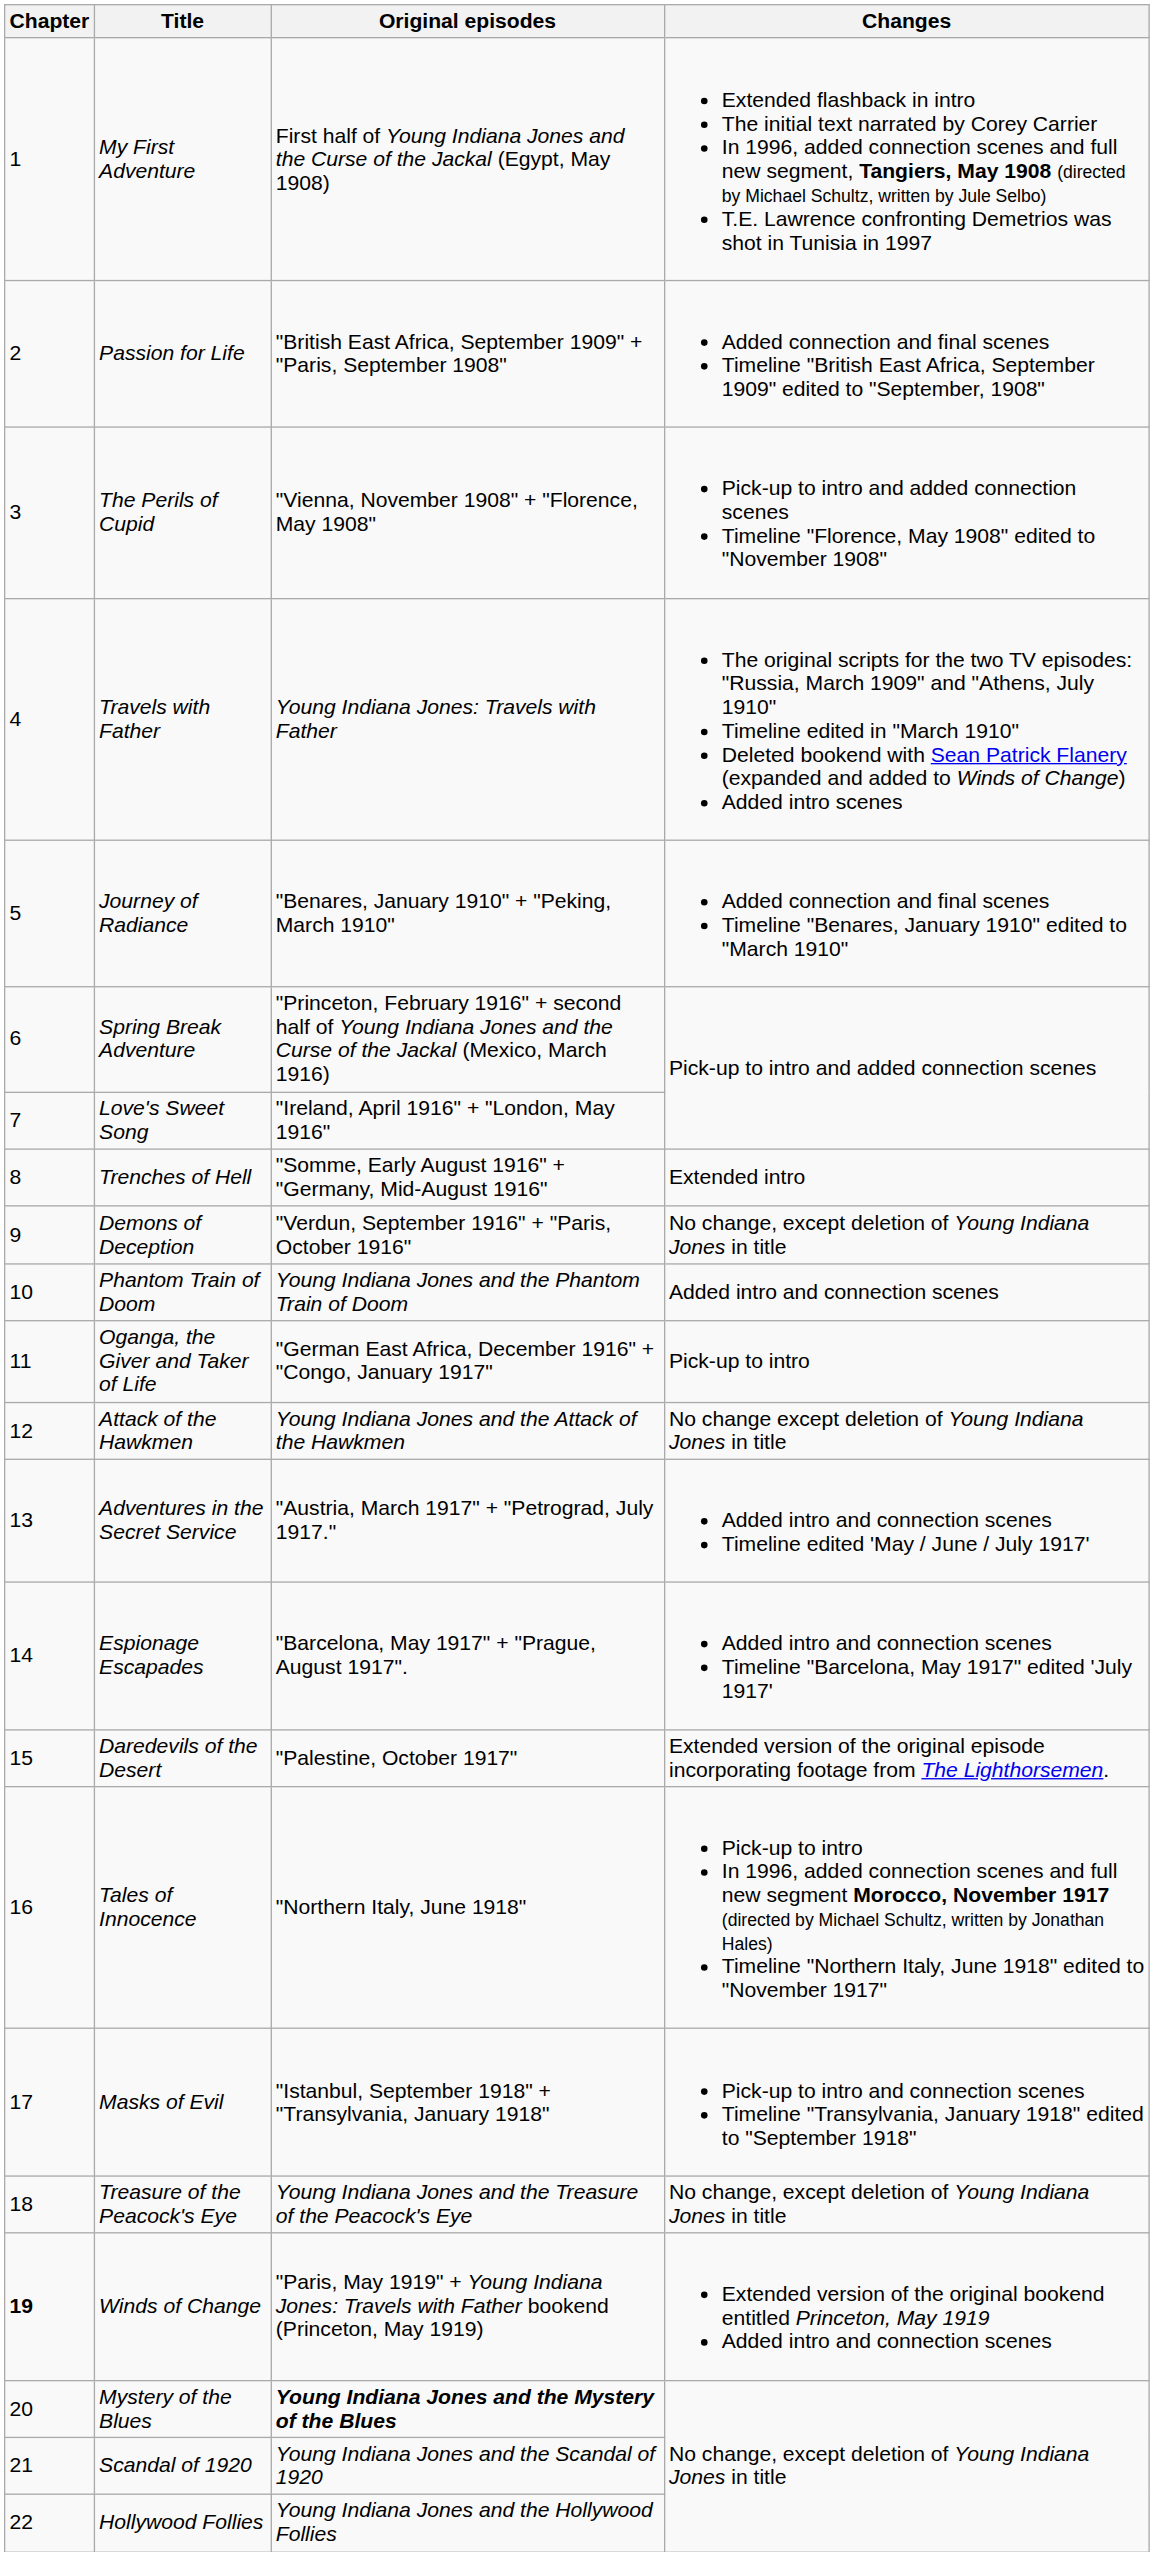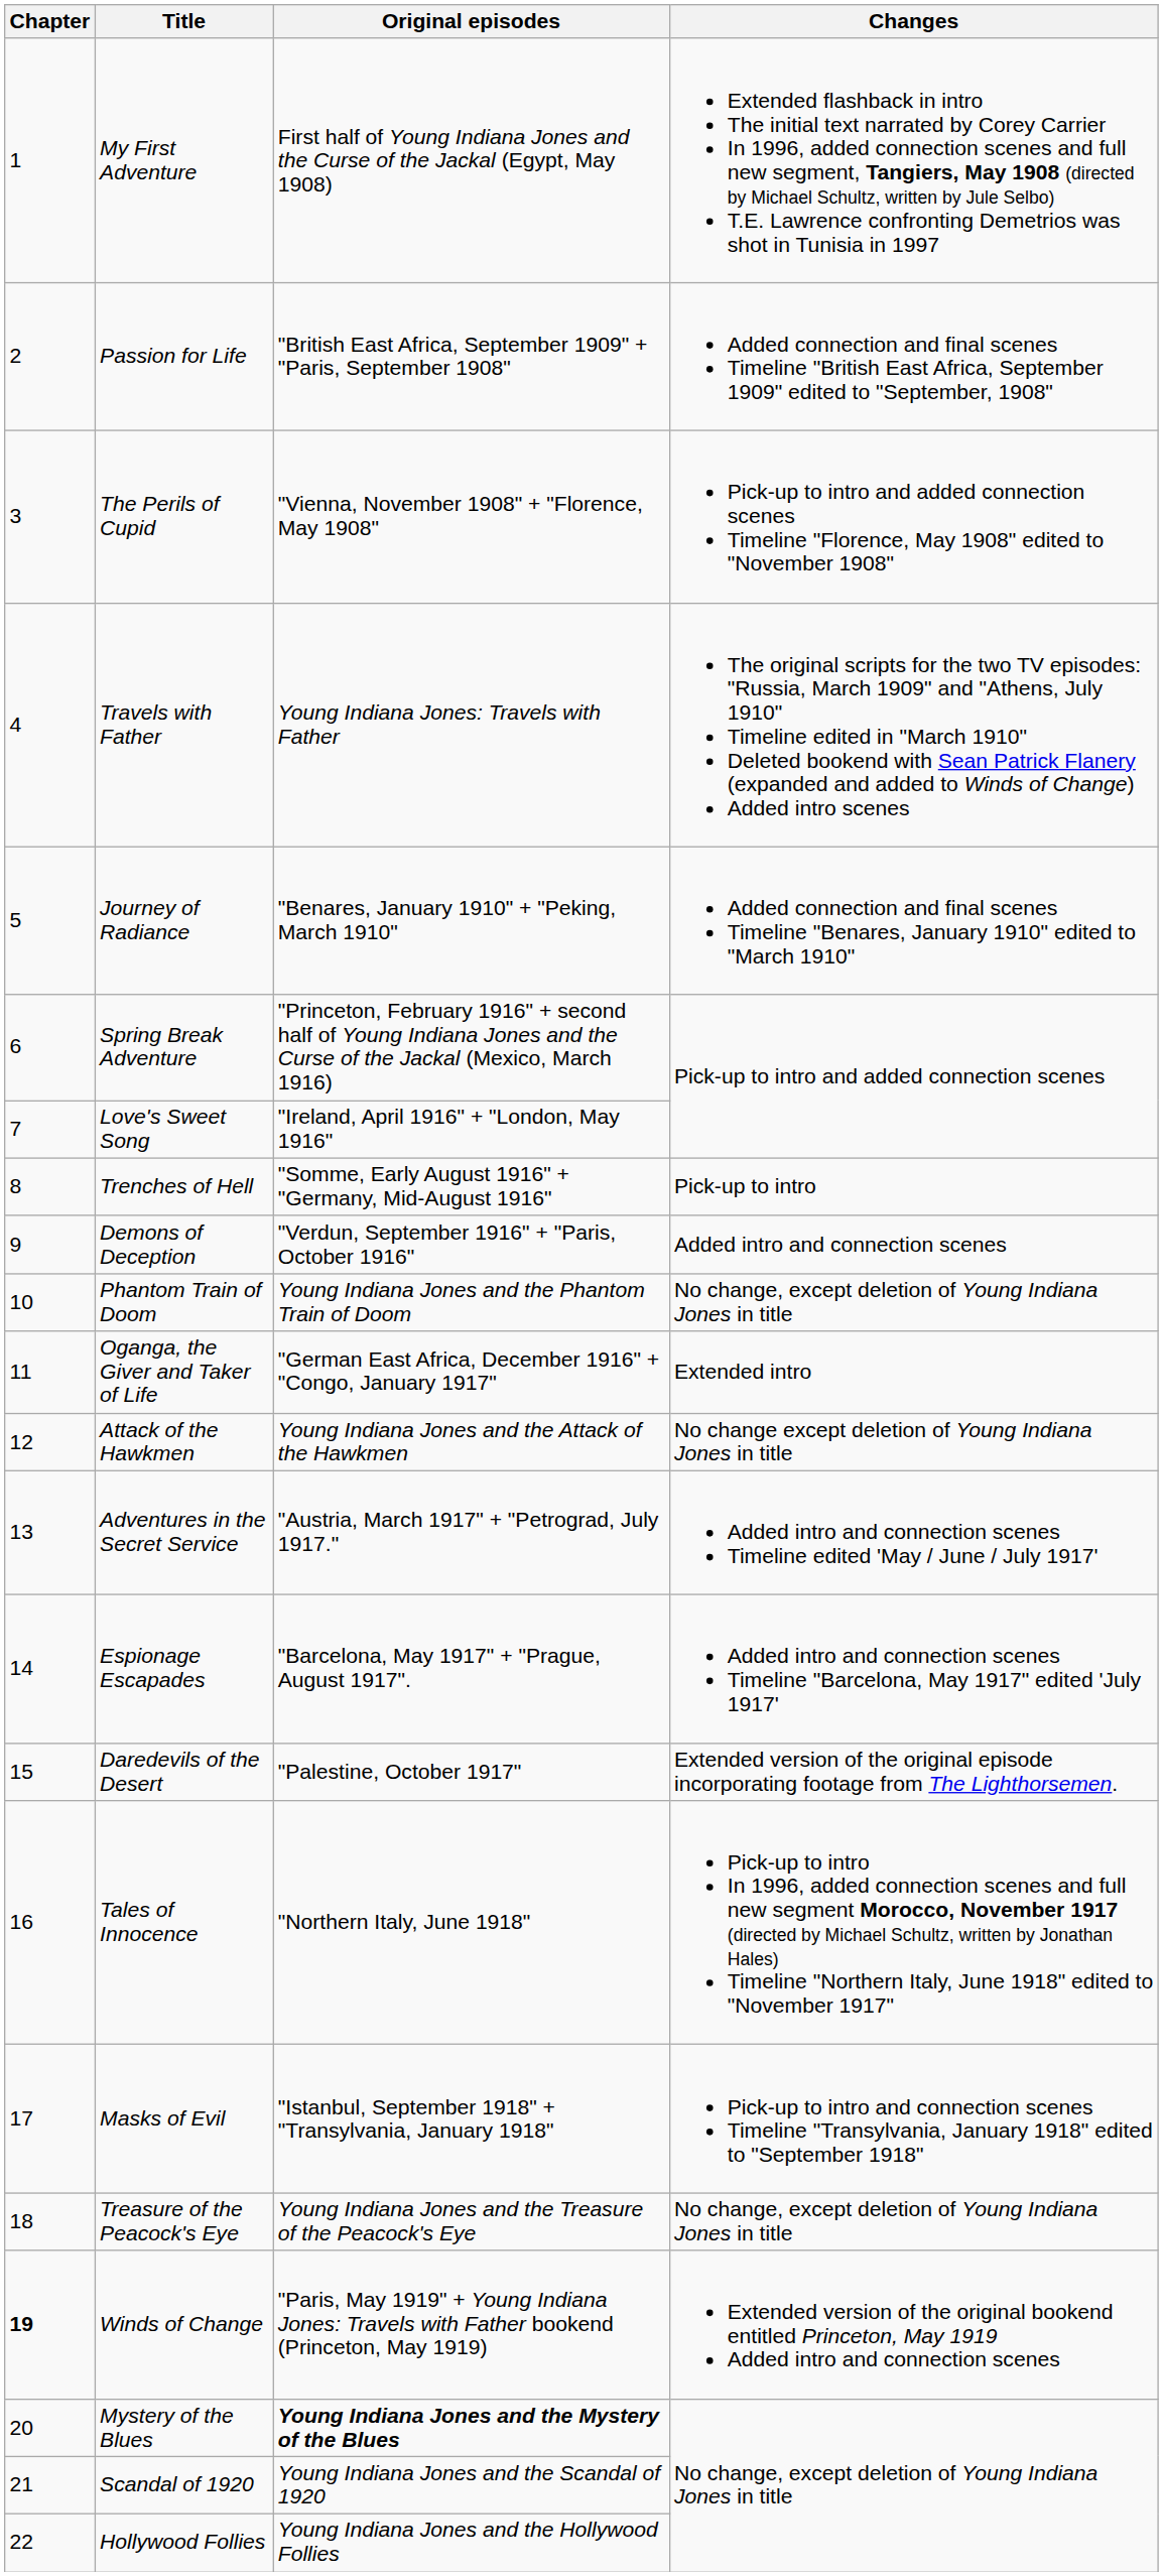 <table class="wikitable">
 <tr>
 <th>Chapter</th>
 <th>Title</th>
 <th>Original episodes</th>
 <th>Changes</th>
 </tr>
 <tr>
 <td>1</td>
 <td><em>My First Adventure</em></td>
 <td>First half of <em>Young Indiana Jones and the Curse of the Jackal</em> (Egypt, May 1908)</td>
 <td><br><ul><li>Extended flashback in intro</li><li>The initial text narrated by Corey Carrier</li><li>In 1996, added connection scenes and full new segment, <strong>Tangiers, May 1908</strong> <small>(directed by Michael Schultz, written by Jule Selbo)</small></li><li>T.E. Lawrence confronting Demetrios was shot in Tunisia in 1997</li></ul></td>
 </tr>
 <tr>
 <td>2</td>
 <td><em>Passion for Life</em></td>
 <td>"British East Africa, September 1909" + "Paris, September 1908"</td>
 <td><br><ul><li>Added connection and final scenes</li><li>Timeline "British East Africa, September 1909" edited to "September, 1908"</li></ul></td>
 </tr>
 <tr>
 <td>3</td>
 <td><em>The Perils of Cupid</em></td>
 <td>"Vienna, November 1908" + "Florence, May 1908"</td>
 <td><br><ul><li>Рick-up to intro and added connection scenes</li><li>Timeline "Florence, May 1908" edited to "November 1908"</li></ul></td>
 </tr>
 <tr>
 <td>4</td>
 <td><em>Travels with Father</em></td>
 <td><em>Young Indiana Jones: Travels with Father</em></td>
 <td><br><ul><li>The original scripts for the two TV episodes: "Russia, March 1909" and "Athens, July 1910"</li><li>Timeline edited in "March 1910"</li><li>Deleted bookend with <a href='#'>Sean Patrick Flanery</a> (expanded and added to <em>Winds of Change</em>)</li><li>Added intro scenes</li></ul></td>
 </tr>
 <tr>
 <td>5</td>
 <td><em>Journey of Radiance</em></td>
 <td>"Benares, January 1910" + "Peking, March 1910"</td>
 <td><br><ul><li>Added connection and final scenes</li><li>Timeline "Benares, January 1910" edited to "March 1910"</li></ul></td>
 </tr>
 <tr>
 <td>6</td>
 <td><em>Spring Break Adventure</em></td>
 <td>"Princeton, February 1916" + second half of <em>Young Indiana Jones and the Curse of the Jackal</em> (Mexico, March 1916)</td>
 <td rowspan="2">Рick-up to intro and added connection scenes</td>
 </tr>
 <tr>
 <td>7</td>
 <td><em>Love's Sweet Song</em></td>
 <td>"Ireland, April 1916" + "London, May 1916"</td>
 </tr>
 <tr>
 <td>8</td>
 <td><em>Trenches of Hell</em></td>
 <td>"Somme, Early August 1916" + "Germany, Mid-August 1916"</td>
-<td>Extended intro</td>
+<td>Рick-up to intro</td>
 </tr>
 <tr>
 <td>9</td>
 <td><em>Demons of Deception</em></td>
 <td>"Verdun, September 1916" + "Paris, October 1916"</td>
-<td>No change, except deletion of <em>Young Indiana Jones</em> in title</td>
+<td>Added intro and connection scenes</td>
 </tr>
 <tr>
 <td>10</td>
 <td><em>Phantom Train of Doom</em></td>
 <td><em>Young Indiana Jones and the Phantom Train of Doom</em></td>
-<td>Added intro and connection scenes</td>
+<td>No change, except deletion of <em>Young Indiana Jones</em> in title</td>
 </tr>
 <tr>
 <td>11</td>
 <td><em>Oganga, the Giver and Taker of Life</em></td>
 <td>"German East Africa, December 1916" + "Congo, January 1917"</td>
-<td>Рick-up to intro</td>
+<td>Extended intro</td>
 </tr>
 <tr>
 <td>12</td>
 <td><em>Attack of the Hawkmen</em></td>
 <td><em>Young Indiana Jones and the Attack of the Hawkmen</em></td>
 <td>No change except deletion of <em>Young Indiana Jones</em> in title</td>
 </tr>
 <tr>
 <td>13</td>
 <td><em>Adventures in the Secret Service</em></td>
 <td>"Austria, March 1917" + "Petrograd, July 1917."</td>
 <td><br><ul><li>Added intro and connection scenes</li><li>Timeline edited 'May / June / July 1917'</li></ul></td>
 </tr>
 <tr>
 <td>14</td>
 <td><em>Espionage Escapades</em></td>
 <td>"Barcelona, May 1917" + "Prague, August 1917".</td>
 <td><br><ul><li>Added intro and connection scenes</li><li>Timeline  "Barcelona, May 1917" edited 'July 1917'</li></ul></td>
 </tr>
 <tr>
 <td>15</td>
 <td><em>Daredevils of the Desert</em></td>
 <td>"Palestine, October 1917"</td>
 <td>Extended version of the original episode incorporating footage from <em><a href='#'>The Lighthorsemen</a></em>.</td>
 </tr>
 <tr>
 <td>16</td>
 <td><em>Tales of Innocence</em></td>
 <td>"Northern Italy, June 1918"</td>
 <td><br><ul><li>Рick-up to intro</li><li>In 1996, added connection scenes and full new segment <strong>Morocco, November 1917</strong> <small>(directed by Michael Schultz, written by Jonathan Hales)</small></li><li>Timeline "Northern Italy, June 1918" edited to "November 1917"</li></ul></td>
 </tr>
 <tr>
 <td>17</td>
 <td><em>Masks of Evil</em></td>
 <td>"Istanbul, September 1918" + "Transylvania, January 1918"</td>
 <td><br><ul><li>Рick-up to intro and connection scenes</li><li>Timeline "Transylvania, January 1918" edited to "September 1918"</li></ul></td>
 </tr>
 <tr>
 <td>18</td>
 <td><em>Treasure of the Peacock's Eye</em></td>
 <td><em>Young Indiana Jones and the Treasure of the Peacock's Eye</em></td>
 <td>No change, except deletion of <em>Young Indiana Jones</em> in title</td>
 </tr>
 <tr>
 <td><strong>19</strong></td>
 <td><em>Winds of Change</em></td>
 <td>"Paris, May 1919" + <em>Young Indiana Jones: Travels with Father</em> bookend (Princeton, May 1919)</td>
 <td><br><ul><li>Extended version of the original bookend entitled <em>Princeton, May 1919</em></li><li>Added intro and connection scenes</li></ul></td>
 </tr>
 <tr>
 <td>20</td>
 <td><em>Mystery of the Blues</em></td>
 <td><strong><em>Young Indiana Jones and the Mystery of the Blues</em></strong></td>
 <td rowspan="3">No change, except deletion of <em>Young Indiana Jones</em> in title</td>
 </tr>
 <tr>
 <td>21</td>
 <td><em>Scandal of 1920</em></td>
 <td><em>Young Indiana Jones and the Scandal of 1920</em></td>
 </tr>
 <tr>
 <td>22</td>
 <td><em>Hollywood Follies</em></td>
 <td><em>Young Indiana Jones and the Hollywood Follies</em></td>
 </tr>
 </table>
